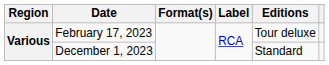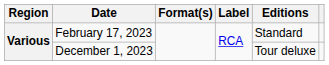 <table class="wikitable plainrowheaders">
 <tr>
 <th scope="col">Region</th>
 <th scope="col">Date</th>
 <th scope="col">Format(s)</th>
 <th scope="col">Label</th>
 <th scope="col">Editions</th>
 <th scope="col"></th>
 </tr>
 <tr>
 <th rowspan="2" scope="row">Various</th>
 <td>February 17, 2023</td>
 <td rowspan="2"></td>
 <td rowspan="2"><a href='#'>RCA</a></td>
-<td>Tour deluxe</td>
+<td>Standard</td>
 <td></td>
 </tr>
 <tr>
 <td>December 1, 2023</td>
-<td>Standard</td>
+<td>Tour deluxe</td>
 <td></td>
 </tr>
 </table>
